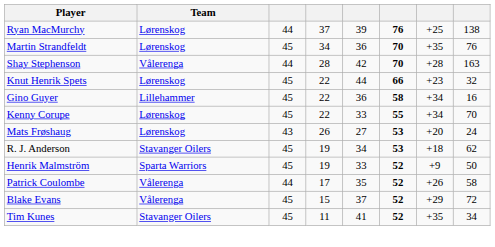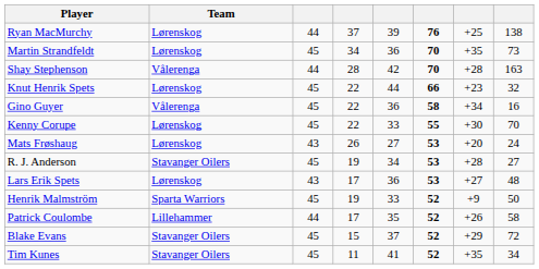 <table class="wikitable sortable" style="text-align:center">
 <tr>
 <th bgcolor="#DDDDFF" width="18%">Player</th>
 <th bgcolor="#DDDDFF" width="18%">Team</th>
 <th bgcolor="#DDDDFF" width="5%"></th>
 <th bgcolor="#DDDDFF" width="5%"></th>
 <th bgcolor="#DDDDFF" width="5%"></th>
 <th bgcolor="#DDDDFF" width="5%"></th>
 <th bgcolor="#DDDDFF" width="5%"></th>
 <th bgcolor="#DDDDFF" width="5%"></th>
 </tr>
 <tr>
 <td align=left> <a href='#'>Ryan MacMurchy</a></td>
 <td align=left><a href='#'>Lørenskog</a></td>
 <td>44</td>
 <td>37</td>
 <td>39</td>
 <td><strong>76</strong></td>
 <td>+25</td>
 <td>138</td>
 </tr>
 <tr>
 <td align=left> <a href='#'>Martin Strandfeldt</a></td>
 <td align=left><a href='#'>Lørenskog</a></td>
 <td>45</td>
 <td>34</td>
 <td>36</td>
 <td><strong>70</strong></td>
 <td>+35</td>
-<td>76</td>
+<td>73</td>
 </tr>
 <tr>
 <td align=left> <a href='#'>Shay Stephenson</a></td>
 <td align=left><a href='#'>Vålerenga</a></td>
 <td>44</td>
 <td>28</td>
 <td>42</td>
 <td><strong>70</strong></td>
 <td>+28</td>
 <td>163</td>
 </tr>
 <tr>
 <td align=left> <a href='#'>Knut Henrik Spets</a></td>
 <td align=left><a href='#'>Lørenskog</a></td>
 <td>45</td>
 <td>22</td>
 <td>44</td>
 <td><strong>66</strong></td>
 <td>+23</td>
 <td>32</td>
 </tr>
 <tr>
 <td align=left> <a href='#'>Gino Guyer</a></td>
-<td align=left><a href='#'>Lillehammer</a></td>
+<td align=left><a href='#'>Vålerenga</a></td>
 <td>45</td>
 <td>22</td>
 <td>36</td>
 <td><strong>58</strong></td>
 <td>+34</td>
 <td>16</td>
 </tr>
 <tr>
 <td align=left> <a href='#'>Kenny Corupe</a></td>
 <td align=left><a href='#'>Lørenskog</a></td>
 <td>45</td>
 <td>22</td>
 <td>33</td>
 <td><strong>55</strong></td>
-<td>+34</td>
+<td>+30</td>
 <td>70</td>
 </tr>
 <tr>
 <td align=left> <a href='#'>Mats Frøshaug</a></td>
 <td align=left><a href='#'>Lørenskog</a></td>
 <td>43</td>
 <td>26</td>
 <td>27</td>
 <td><strong>53</strong></td>
 <td>+20</td>
 <td>24</td>
 </tr>
 <tr>
 <td align=left> R. J. Anderson</td>
 <td align=left><a href='#'>Stavanger Oilers</a></td>
 <td>45</td>
 <td>19</td>
 <td>34</td>
 <td><strong>53</strong></td>
-<td>+18</td>
-<td>62</td>
+<td>+28</td>
+<td>27</td>
+</tr>
+<tr>
+<td align=left> <a href='#'>Lars Erik Spets</a></td>
+<td align=left><a href='#'>Lørenskog</a></td>
+<td>43</td>
+<td>17</td>
+<td>36</td>
+<td><strong>53</strong></td>
+<td>+27</td>
+<td>48</td>
 </tr>
 <tr>
 <td align=left> <a href='#'>Henrik Malmström</a></td>
 <td align=left><a href='#'>Sparta Warriors</a></td>
 <td>45</td>
 <td>19</td>
 <td>33</td>
 <td><strong>52</strong></td>
 <td>+9</td>
 <td>50</td>
 </tr>
 <tr>
 <td align=left> <a href='#'>Patrick Coulombe</a></td>
-<td align=left><a href='#'>Vålerenga</a></td>
+<td align=left><a href='#'>Lillehammer</a></td>
 <td>44</td>
 <td>17</td>
 <td>35</td>
 <td><strong>52</strong></td>
 <td>+26</td>
 <td>58</td>
 </tr>
 <tr>
 <td align=left> <a href='#'>Blake Evans</a></td>
-<td align=left><a href='#'>Vålerenga</a></td>
+<td align=left><a href='#'>Stavanger Oilers</a></td>
 <td>45</td>
 <td>15</td>
 <td>37</td>
 <td><strong>52</strong></td>
 <td>+29</td>
 <td>72</td>
 </tr>
 <tr>
 <td align=left> <a href='#'>Tim Kunes</a></td>
 <td align=left><a href='#'>Stavanger Oilers</a></td>
 <td>45</td>
 <td>11</td>
 <td>41</td>
 <td><strong>52</strong></td>
 <td>+35</td>
 <td>34</td>
 </tr>
 </table>
